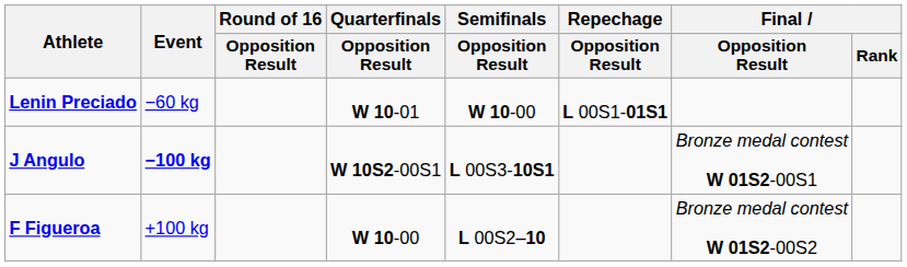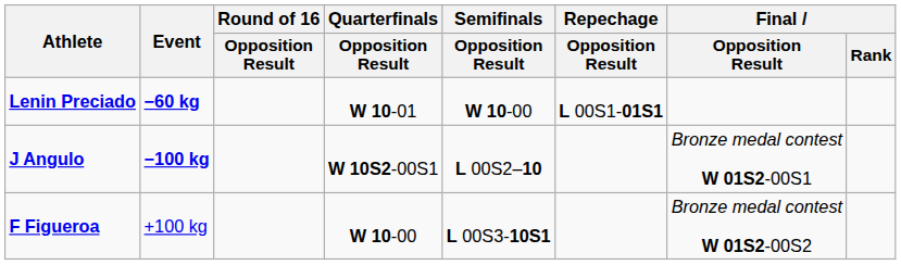 <table class="wikitable" style="font-size:90%">
 <tr>
 <th rowspan=2>Athlete</th>
 <th rowspan=2>Event</th>
 <th>Round of 16</th>
 <th>Quarterfinals</th>
 <th>Semifinals</th>
 <th>Repechage</th>
 <th colspan=2>Final / </th>
 </tr>
 <tr style="font-size:95%">
 <th>Opposition<br>Result</th>
 <th>Opposition<br>Result</th>
 <th>Opposition<br>Result</th>
 <th>Opposition<br>Result</th>
 <th>Opposition<br>Result</th>
 <th>Rank</th>
 </tr>
 <tr align=center>
 <td style="text-align:left"><strong><a href='#'>Lenin Preciado</a></strong></td>
-<td align=left><a href='#'>−60 kg</a></td>
+<td align=left><strong><a href='#'>−60 kg</a></strong></td>
 <td></td>
 <td><br><strong>W</strong> <strong>10</strong>-01</td>
 <td><br><strong>W</strong> <strong>10</strong>-00</td>
 <td><br><strong>L</strong> 00S1-<strong>01S1</strong></td>
 <td></td>
 <td></td>
 </tr>
 <tr align=center>
 <td style="text-align:left"><strong><a href='#'>J Angulo</a></strong></td>
 <td align=left><strong><a href='#'>−100 kg</a></strong></td>
 <td></td>
 <td><br><strong>W</strong> <strong>10S2</strong>-00S1</td>
-<td><br><strong>L</strong> 00S3-<strong>10S1</strong></td>
+<td><br><strong>L</strong> 00S2–<strong>10</strong></td>
 <td></td>
 <td><em>Bronze medal contest</em><br><br><strong>W</strong> <strong>01S2</strong>-00S1</td>
 <td></td>
 </tr>
 <tr align=center>
 <td style="text-align:left"><strong><a href='#'>F Figueroa</a></strong></td>
 <td align=left><a href='#'>+100 kg</a></td>
 <td></td>
 <td><br><strong>W</strong> <strong>10</strong>-00</td>
-<td><br><strong>L</strong> 00S2–<strong>10</strong></td>
+<td><br><strong>L</strong> 00S3-<strong>10S1</strong></td>
 <td></td>
 <td><em>Bronze medal contest</em><br><br><strong>W</strong> <strong>01S2</strong>-00S2</td>
 <td></td>
 </tr>
 </table>
